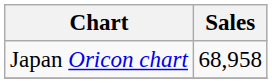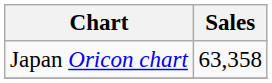 <table class="wikitable">
 <tr>
 <th>Chart</th>
 <th>Sales</th>
 </tr>
 <tr>
 <td>Japan <em><a href='#'>Oricon chart</a></em></td>
-<td>68,958</td>
+<td>63,358</td>
 </tr>
 <tr>
 </tr>
 </table>
